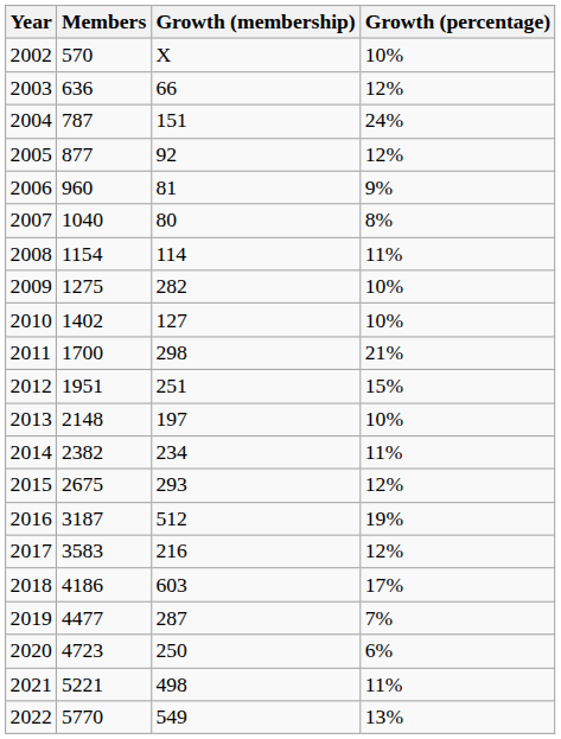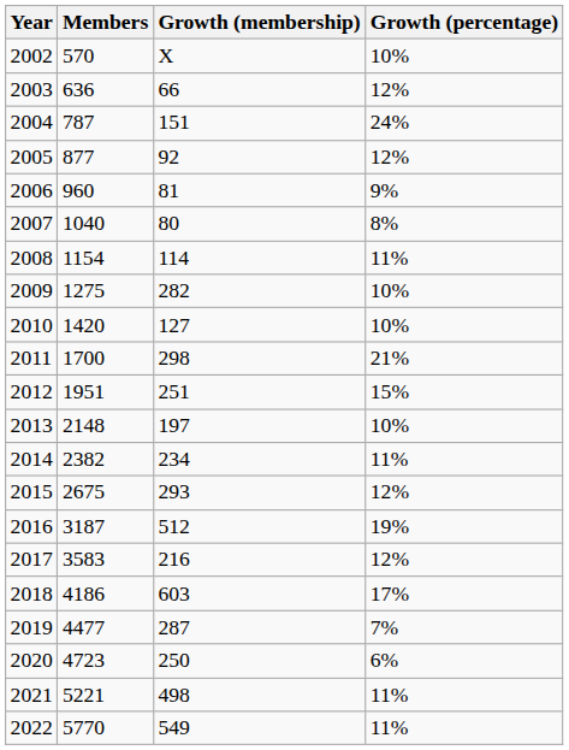 <table class="wikitable">
 <tr>
 <th>Year</th>
 <th>Members</th>
 <th>Growth (membership)</th>
 <th>Growth (percentage)</th>
 </tr>
 <tr>
 <td>2002</td>
 <td>570</td>
 <td>X</td>
 <td>10%</td>
 </tr>
 <tr>
 <td>2003</td>
 <td>636</td>
 <td>66</td>
 <td>12%</td>
 </tr>
 <tr>
 <td>2004</td>
 <td>787</td>
 <td>151</td>
 <td>24%</td>
 </tr>
 <tr>
 <td>2005</td>
 <td>877</td>
 <td>92</td>
 <td>12%</td>
 </tr>
 <tr>
 <td>2006</td>
 <td>960</td>
 <td>81</td>
 <td>9%</td>
 </tr>
 <tr>
 <td>2007</td>
 <td>1040</td>
 <td>80</td>
 <td>8%</td>
 </tr>
 <tr>
 <td>2008</td>
 <td>1154</td>
 <td>114</td>
 <td>11%</td>
 </tr>
 <tr>
 <td>2009</td>
 <td>1275</td>
 <td>282</td>
 <td>10%</td>
 </tr>
 <tr>
 <td>2010</td>
-<td>1402</td>
+<td>1420</td>
 <td>127</td>
 <td>10%</td>
 </tr>
 <tr>
 <td>2011</td>
 <td>1700</td>
 <td>298</td>
 <td>21%</td>
 </tr>
 <tr>
 <td>2012</td>
 <td>1951</td>
 <td>251</td>
 <td>15%</td>
 </tr>
 <tr>
 <td>2013</td>
 <td>2148</td>
 <td>197</td>
 <td>10%</td>
 </tr>
 <tr>
 <td>2014</td>
 <td>2382</td>
 <td>234</td>
 <td>11%</td>
 </tr>
 <tr>
 <td>2015</td>
 <td>2675</td>
 <td>293</td>
 <td>12%</td>
 </tr>
 <tr>
 <td>2016</td>
 <td>3187</td>
 <td>512</td>
 <td>19%</td>
 </tr>
 <tr>
 <td>2017</td>
 <td>3583</td>
 <td>216</td>
 <td>12%</td>
 </tr>
 <tr>
 <td>2018</td>
 <td>4186</td>
 <td>603</td>
 <td>17%</td>
 </tr>
 <tr>
 <td>2019</td>
 <td>4477</td>
 <td>287</td>
 <td>7%</td>
 </tr>
 <tr>
 <td>2020</td>
 <td>4723</td>
 <td>250</td>
 <td>6%</td>
 </tr>
 <tr>
 <td>2021</td>
 <td>5221</td>
 <td>498</td>
 <td>11%</td>
 </tr>
 <tr>
 <td>2022</td>
 <td>5770</td>
 <td>549</td>
-<td>13%</td>
+<td>11%</td>
 </tr>
 </table>
